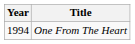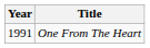 <table class="wikitable">
 <tr>
 <th>Year</th>
 <th>Title</th>
 </tr>
 <tr>
-<td>1994</td>
+<td>1991</td>
 <td><em>One From The Heart</em></td>
 </tr>
 </table>
